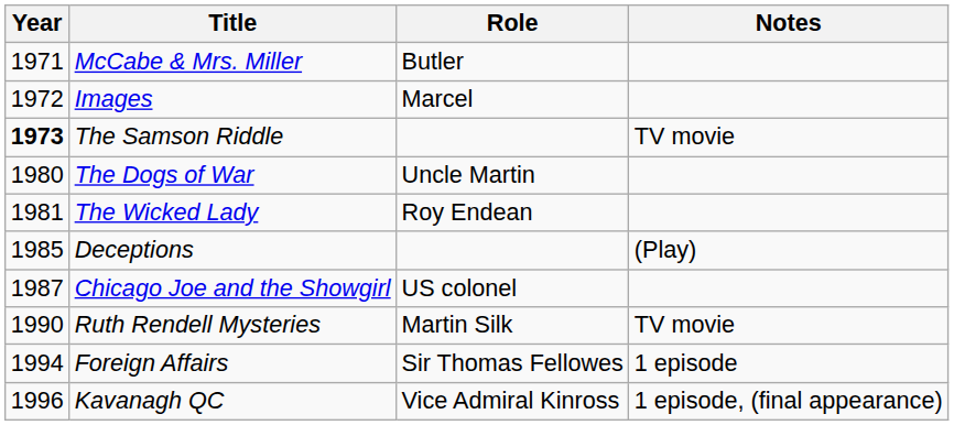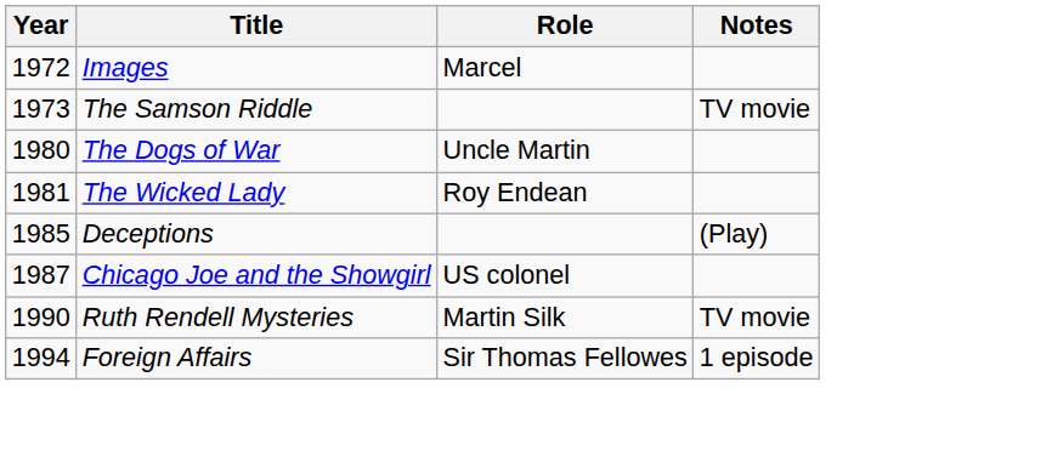 <table class="wikitable">
 <tr>
 <th>Year</th>
 <th>Title</th>
 <th>Role</th>
 <th>Notes</th>
 </tr>
 <tr>
-<td>1971</td>
-<td><em><a href='#'>McCabe & Mrs. Miller</a></em></td>
-<td>Butler</td>
-<td></td>
-</tr>
-<tr>
 <td>1972</td>
 <td><em><a href='#'>Images</a></em></td>
 <td>Marcel</td>
 <td></td>
 </tr>
 <tr>
-<td><strong>1973</strong></td>
+<td>1973</td>
 <td><em>The Samson Riddle</em></td>
 <td></td>
 <td>TV movie</td>
 </tr>
 <tr>
 <td>1980</td>
 <td><em><a href='#'>The Dogs of War</a></em></td>
 <td>Uncle Martin</td>
 <td></td>
 </tr>
 <tr>
 <td>1981</td>
 <td><em><a href='#'>The Wicked Lady</a></em></td>
 <td>Roy Endean</td>
 <td></td>
 </tr>
 <tr>
 <td>1985</td>
 <td><em>Deceptions</em></td>
 <td></td>
 <td>(Play)</td>
 </tr>
 <tr>
 <td>1987</td>
 <td><em><a href='#'>Chicago Joe and the Showgirl</a></em></td>
 <td>US colonel</td>
 <td></td>
 </tr>
 <tr>
 <td>1990</td>
 <td><em>Ruth Rendell Mysteries</em></td>
 <td>Martin Silk</td>
 <td>TV movie</td>
 </tr>
 <tr>
 <td>1994</td>
 <td><em>Foreign Affairs</em></td>
 <td>Sir Thomas Fellowes</td>
 <td>1 episode</td>
 </tr>
-<tr>
-<td>1996</td>
-<td><em>Kavanagh QC</em></td>
-<td>Vice Admiral Kinross</td>
-<td>1 episode, (final appearance)</td>
-</tr>
 </table>
